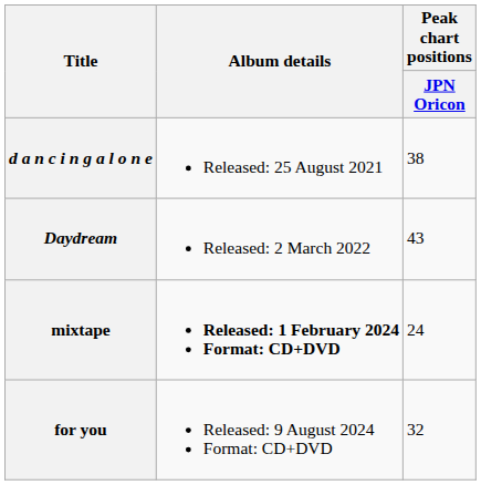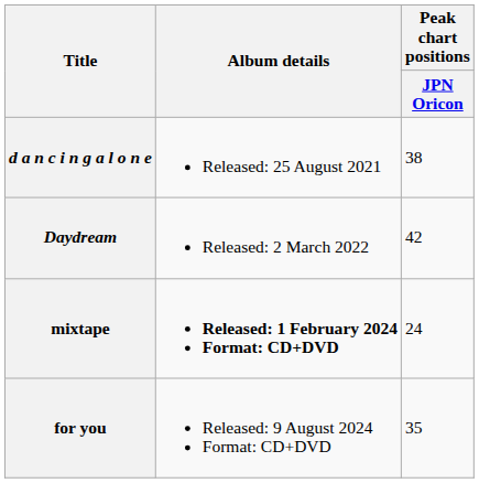 <table class="wikitable">
 <tr>
 <th rowspan="2">Title</th>
 <th rowspan="2">Album details</th>
 <th>Peak<br>chart<br>positions</th>
 </tr>
 <tr>
 <th><a href='#'>JPN</a><br><a href='#'>Oricon</a></th>
 </tr>
 <tr>
 <th><strong><em>d a n c i n g a l o n e</em></strong></th>
 <td><br><ul><li>Released: 25 August 2021</li></ul></td>
 <td>38</td>
 </tr>
 <tr>
 <th><strong><em>Daydream</em></strong></th>
 <td><br><ul><li>Released: 2 March 2022</li></ul></td>
-<td>43</td>
+<td>42</td>
 </tr>
 <tr>
 <th><strong>mixtape</strong></th>
 <td><strong><br><ul><li>Released: 1 February 2024</li><li>Format: CD+DVD</li></ul></strong></td>
 <td>24</td>
 </tr>
 <tr>
 <th><strong>for you</strong></th>
 <td><br><ul><li>Released: 9 August 2024</li><li>Format: CD+DVD</li></ul></td>
-<td>32</td>
+<td>35</td>
 </tr>
 </table>
